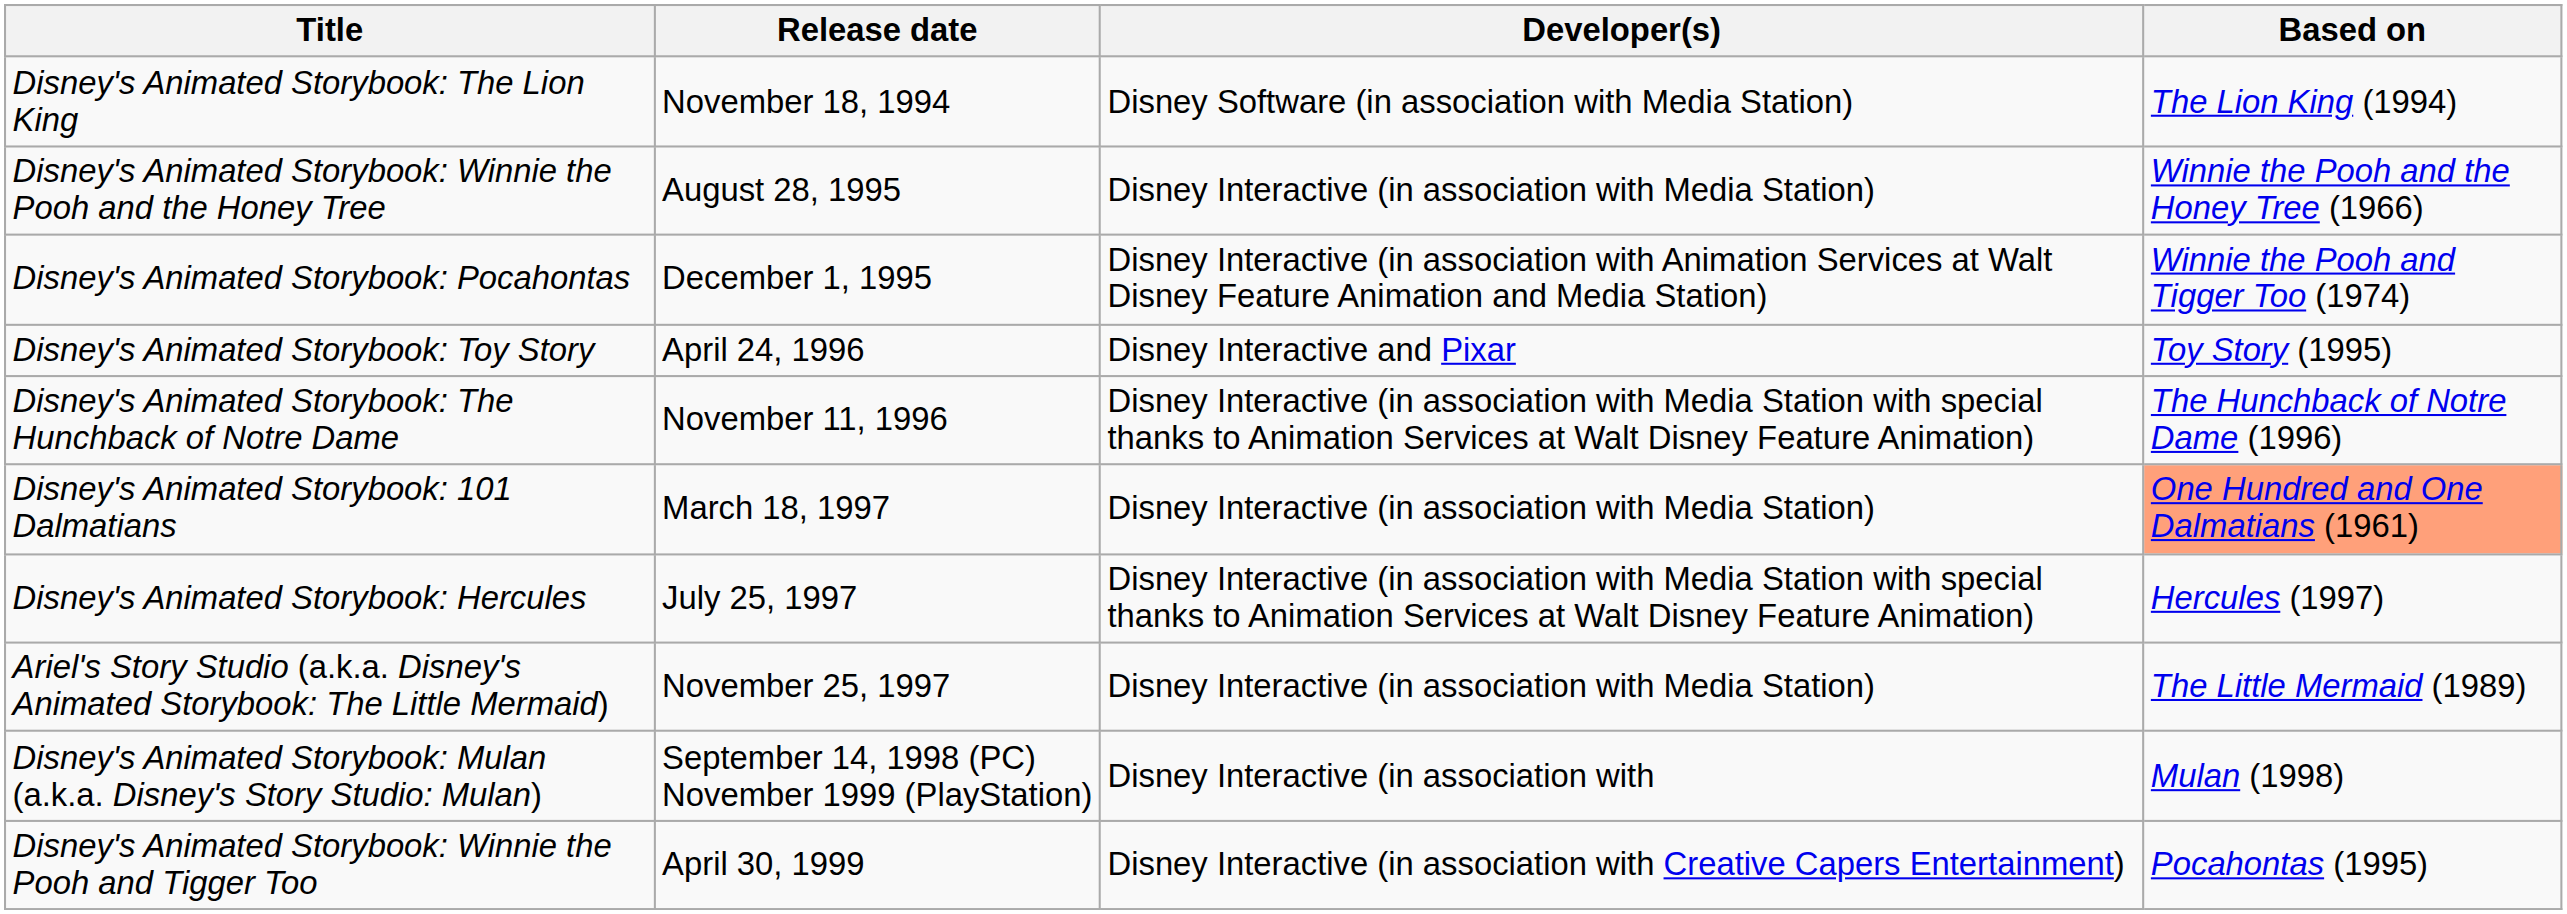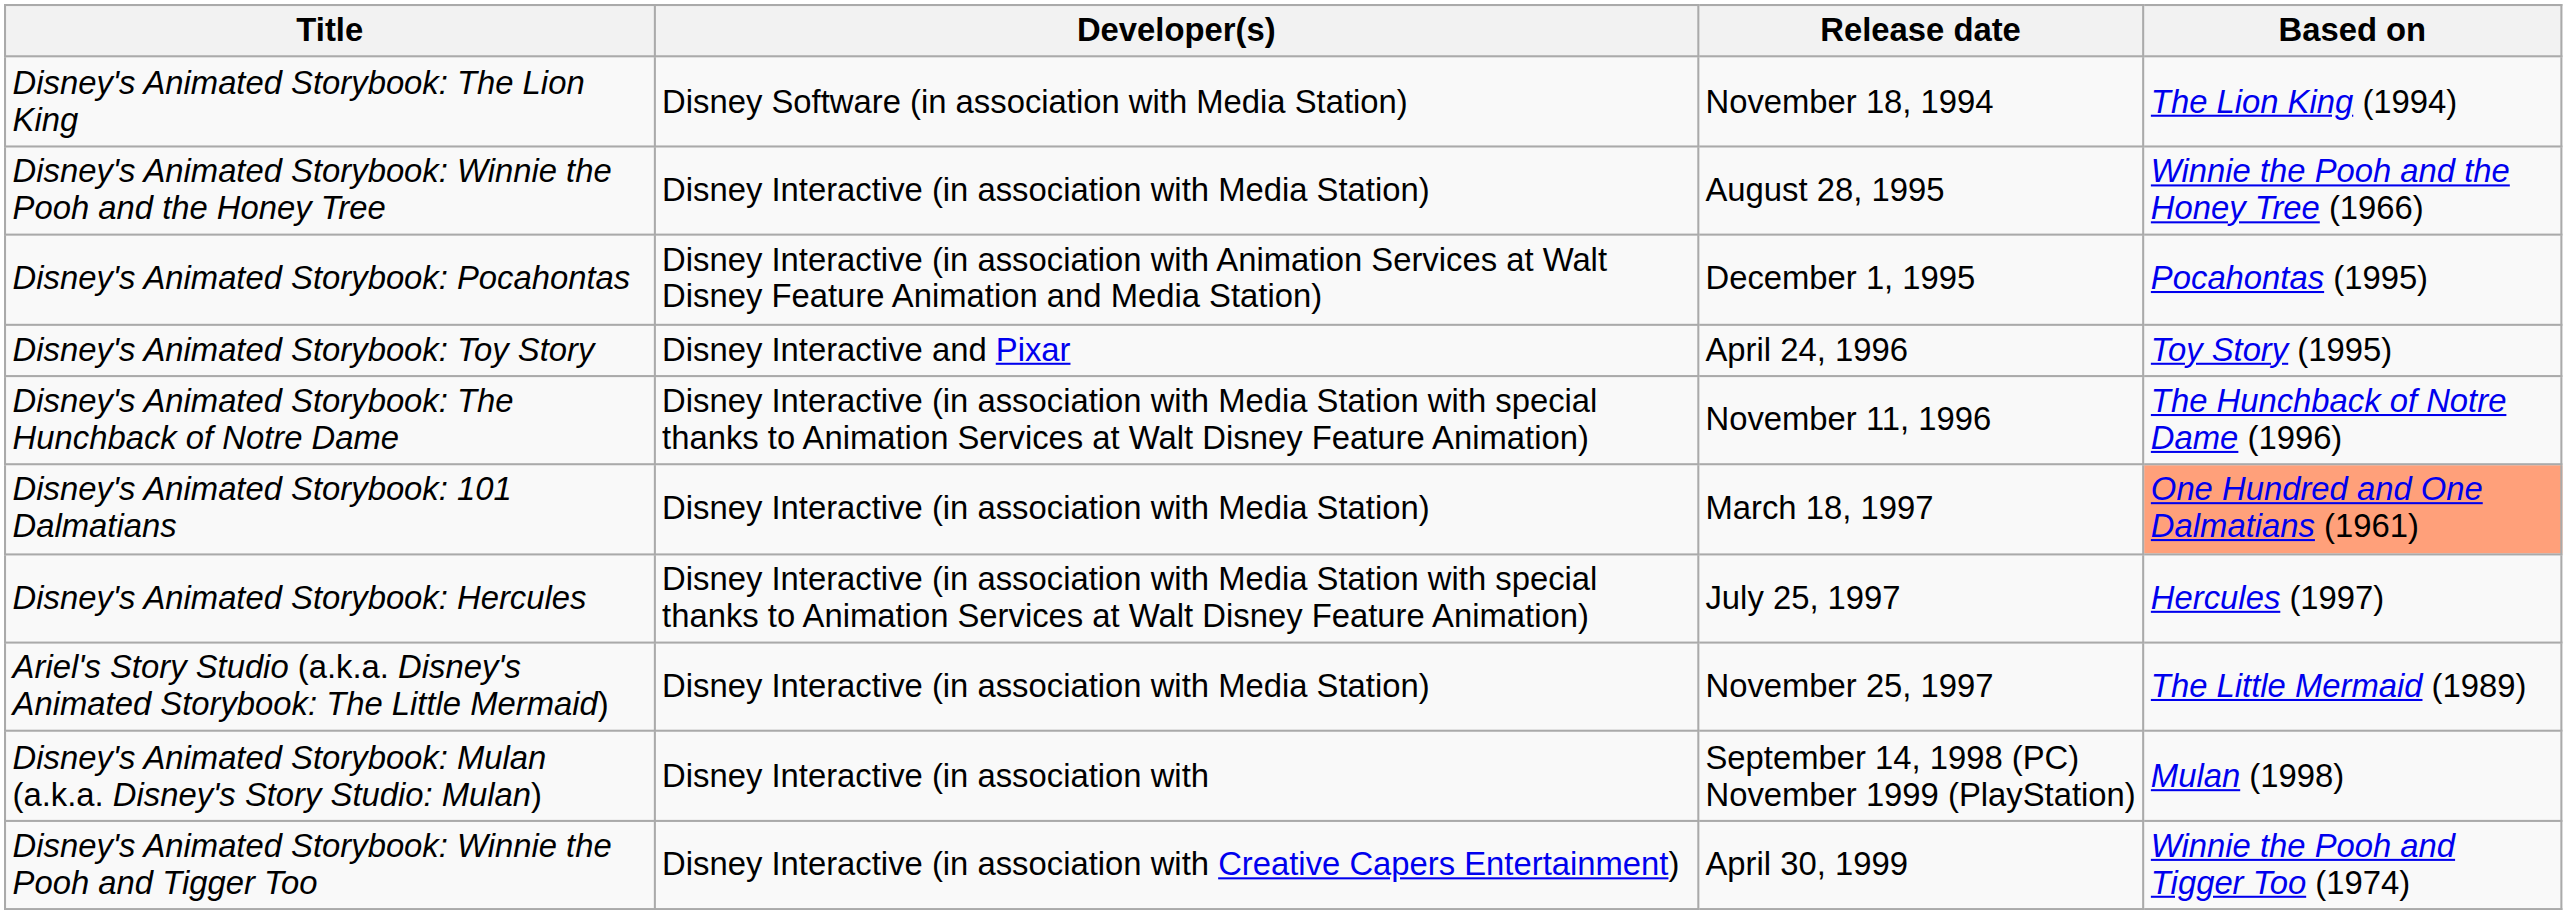 <table class="wikitable sortable">
 <tr>
 <th>Title</th>
+<th>Developer(s)</th>
 <th>Release date</th>
-<th>Developer(s)</th>
 <th>Based on</th>
 </tr>
 <tr>
 <td><em>Disney's Animated Storybook: The Lion King</em></td>
+<td>Disney Software (in association with Media Station)</td>
 <td>November 18, 1994</td>
-<td>Disney Software (in association with Media Station)</td>
 <td><em><a href='#'>The Lion King</a></em> (1994)</td>
 </tr>
 <tr>
 <td><em>Disney's Animated Storybook: Winnie the Pooh and the Honey Tree</em></td>
+<td>Disney Interactive (in association with Media Station)</td>
 <td>August 28, 1995</td>
-<td>Disney Interactive (in association with Media Station)</td>
 <td><em><a href='#'>Winnie the Pooh and the Honey Tree</a></em> (1966)</td>
 </tr>
 <tr>
 <td><em>Disney's Animated Storybook: Pocahontas</em></td>
+<td>Disney Interactive (in association with Animation Services at Walt Disney Feature Animation and Media Station)</td>
 <td>December 1, 1995</td>
-<td>Disney Interactive (in association with Animation Services at Walt Disney Feature Animation and Media Station)</td>
-<td><em><a href='#'>Winnie the Pooh and Tigger Too</a></em> (1974)</td>
+<td><em><a href='#'>Pocahontas</a></em> (1995)</td>
 </tr>
 <tr>
 <td><em>Disney's Animated Storybook: Toy Story</em></td>
+<td>Disney Interactive and <a href='#'>Pixar</a></td>
 <td>April 24, 1996</td>
-<td>Disney Interactive and <a href='#'>Pixar</a></td>
 <td><em><a href='#'>Toy Story</a></em> (1995)</td>
 </tr>
 <tr>
 <td><em>Disney's Animated Storybook: The Hunchback of Notre Dame</em></td>
+<td>Disney Interactive (in association with Media Station with special thanks to Animation Services at Walt Disney Feature Animation)</td>
 <td>November 11, 1996</td>
-<td>Disney Interactive (in association with Media Station with special thanks to Animation Services at Walt Disney Feature Animation)</td>
 <td><em><a href='#'>The Hunchback of Notre Dame</a></em> (1996)</td>
 </tr>
 <tr>
 <td><em>Disney's Animated Storybook: 101 Dalmatians</em></td>
+<td>Disney Interactive (in association with Media Station)</td>
 <td>March 18, 1997</td>
-<td>Disney Interactive (in association with Media Station)</td>
 <td style="background: lightsalmon;"><em><a href='#'>One Hundred and One Dalmatians</a></em> (1961)</td>
 </tr>
 <tr>
 <td><em>Disney's Animated Storybook: Hercules</em></td>
+<td>Disney Interactive (in association with Media Station with special thanks to Animation Services at Walt Disney Feature Animation)</td>
 <td>July 25, 1997</td>
-<td>Disney Interactive (in association with Media Station with special thanks to Animation Services at Walt Disney Feature Animation)</td>
 <td><em><a href='#'>Hercules</a></em> (1997)</td>
 </tr>
 <tr>
 <td><em>Ariel's Story Studio</em> (a.k.a. <em>Disney's Animated Storybook: The Little Mermaid</em>)</td>
+<td>Disney Interactive (in association with Media Station)</td>
 <td>November 25, 1997</td>
-<td>Disney Interactive (in association with Media Station)</td>
 <td><em><a href='#'>The Little Mermaid</a></em> (1989)</td>
 </tr>
 <tr>
 <td><em>Disney's Animated Storybook: Mulan</em><br>(a.k.a. <em>Disney's Story Studio: Mulan</em>)</td>
+<td>Disney Interactive (in association with </td>
 <td>September 14, 1998 (PC)<br>November 1999 (PlayStation)</td>
-<td>Disney Interactive (in association with </td>
 <td><em><a href='#'>Mulan</a></em> (1998)</td>
 </tr>
 <tr>
 <td><em>Disney's Animated Storybook: Winnie the Pooh and Tigger Too</em></td>
+<td>Disney Interactive (in association with <a href='#'>Creative Capers Entertainment</a>)</td>
 <td>April 30, 1999</td>
-<td>Disney Interactive (in association with <a href='#'>Creative Capers Entertainment</a>)</td>
-<td><em><a href='#'>Pocahontas</a></em> (1995)</td>
+<td><em><a href='#'>Winnie the Pooh and Tigger Too</a></em> (1974)</td>
 </tr>
 </table>
